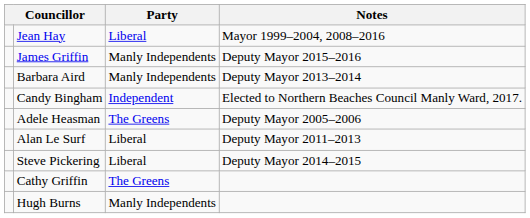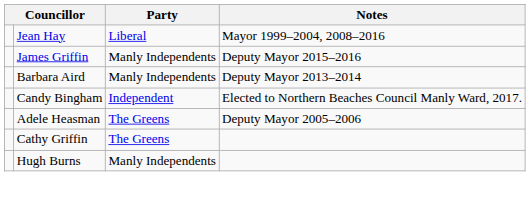 <table class="wikitable">
 <tr>
 <th colspan="2">Councillor</th>
 <th>Party</th>
 <th>Notes</th>
 </tr>
 <tr>
 <td> </td>
 <td><a href='#'>Jean Hay</a></td>
 <td><a href='#'>Liberal</a></td>
 <td>Mayor 1999–2004, 2008–2016</td>
 </tr>
 <tr>
 <td> </td>
 <td><a href='#'>James Griffin</a></td>
 <td>Manly Independents</td>
 <td>Deputy Mayor 2015–2016</td>
 </tr>
 <tr>
 <td> </td>
 <td>Barbara Aird</td>
 <td>Manly Independents</td>
 <td>Deputy Mayor 2013–2014</td>
 </tr>
 <tr>
 <td> </td>
 <td>Candy Bingham</td>
 <td><a href='#'>Independent</a></td>
 <td>Elected to Northern Beaches Council Manly Ward, 2017.</td>
 </tr>
 <tr>
 <td> </td>
 <td>Adele Heasman</td>
 <td><a href='#'>The Greens</a></td>
 <td>Deputy Mayor 2005–2006</td>
 </tr>
 <tr>
 <td> </td>
-<td>Alan Le Surf</td>
-<td>Liberal</td>
-<td>Deputy Mayor 2011–2013</td>
-</tr>
-<tr>
-<td> </td>
-<td>Steve Pickering</td>
-<td>Liberal</td>
-<td>Deputy Mayor 2014–2015</td>
-</tr>
-<tr>
-<td> </td>
 <td>Cathy Griffin</td>
 <td><a href='#'>The Greens</a></td>
 <td></td>
 </tr>
 <tr>
 <td> </td>
 <td>Hugh Burns</td>
 <td>Manly Independents</td>
 <td></td>
 </tr>
 </table>
